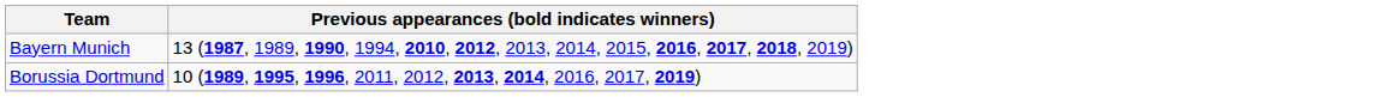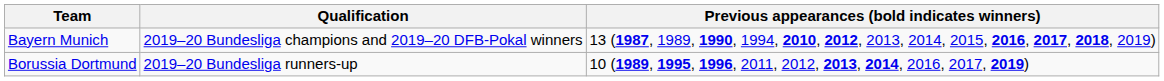 <table class="wikitable">
 <tr>
 <th>Team</th>
+<th>Qualification</th>
 <th>Previous appearances (bold indicates winners)</th>
 </tr>
 <tr>
 <td><a href='#'>Bayern Munich</a></td>
+<td><a href='#'>2019–20 Bundesliga</a> champions and <a href='#'>2019–20 DFB-Pokal</a> winners</td>
 <td>13 (<strong><a href='#'>1987</a></strong>, <a href='#'>1989</a>, <strong><a href='#'>1990</a></strong>, <a href='#'>1994</a>, <strong><a href='#'>2010</a></strong>, <strong><a href='#'>2012</a></strong>, <a href='#'>2013</a>, <a href='#'>2014</a>, <a href='#'>2015</a>, <strong><a href='#'>2016</a></strong>, <strong><a href='#'>2017</a></strong>, <strong><a href='#'>2018</a></strong>, <a href='#'>2019</a>)</td>
 </tr>
 <tr>
 <td><a href='#'>Borussia Dortmund</a></td>
+<td><a href='#'>2019–20 Bundesliga</a> runners-up</td>
 <td>10 (<strong><a href='#'>1989</a></strong>, <strong><a href='#'>1995</a></strong>, <strong><a href='#'>1996</a></strong>, <a href='#'>2011</a>, <a href='#'>2012</a>, <strong><a href='#'>2013</a></strong>, <strong><a href='#'>2014</a></strong>, <a href='#'>2016</a>, <a href='#'>2017</a>, <strong><a href='#'>2019</a></strong>)</td>
 </tr>
 </table>
